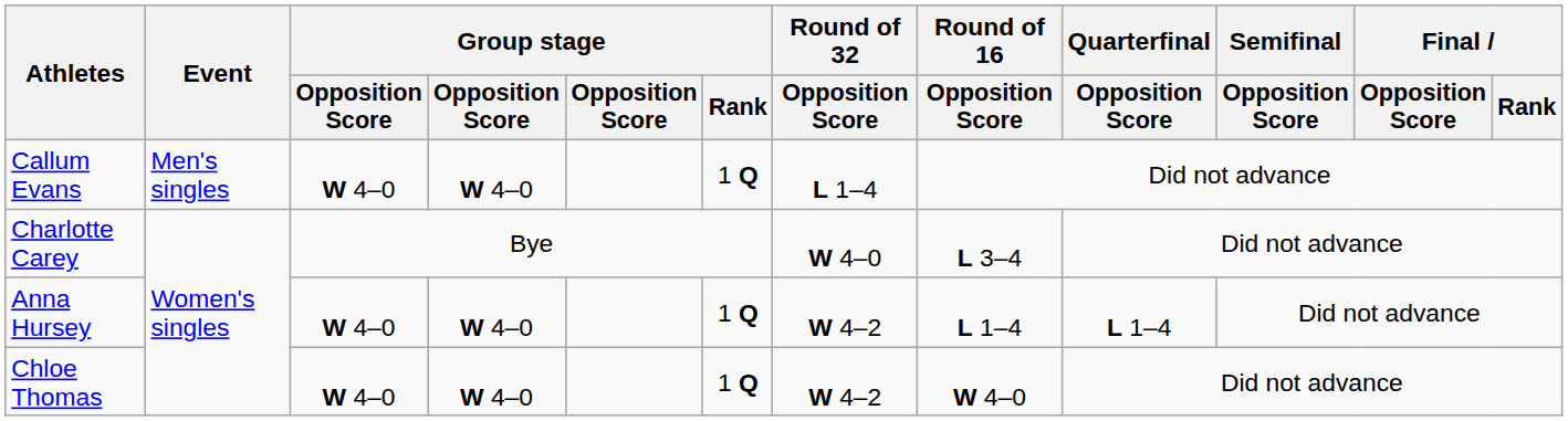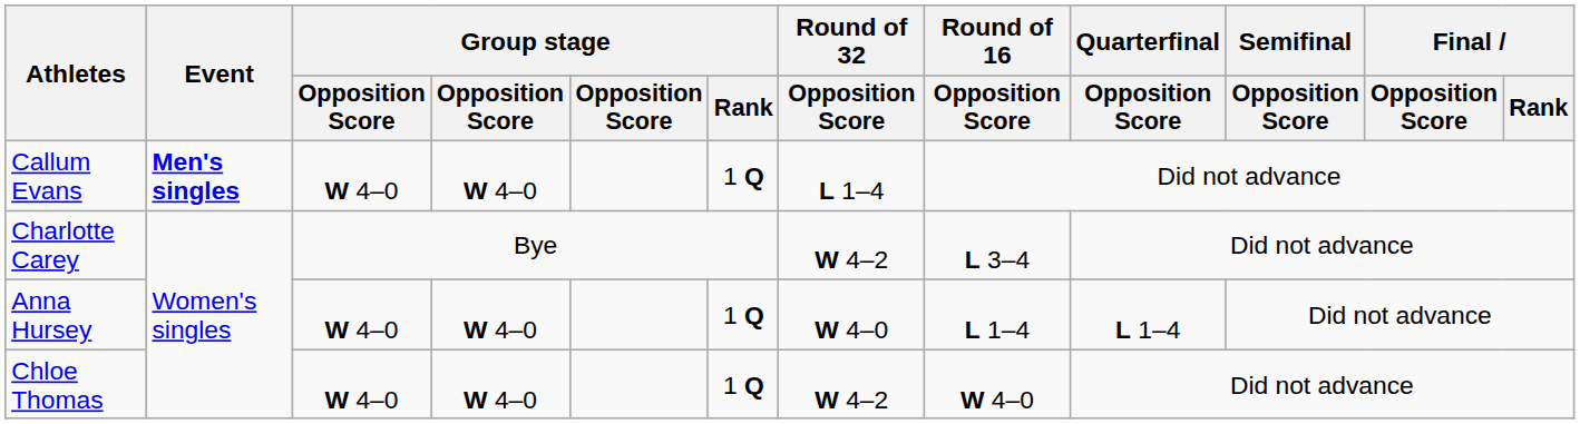 <table class=wikitable style=font-size:88%;text-align:center>
 <tr>
 <th rowspan=2>Athletes</th>
 <th rowspan=2>Event</th>
 <th colspan=4>Group stage</th>
 <th>Round of 32</th>
 <th>Round of 16</th>
 <th>Quarterfinal</th>
 <th>Semifinal</th>
 <th colspan=2>Final / </th>
 </tr>
 <tr style=font-size:95%>
 <th>Opposition<br>Score</th>
 <th>Opposition<br>Score</th>
 <th>Opposition<br>Score</th>
 <th>Rank</th>
 <th>Opposition<br>Score</th>
 <th>Opposition<br>Score</th>
 <th>Opposition<br>Score</th>
 <th>Opposition<br>Score</th>
 <th>Opposition<br>Score</th>
 <th>Rank</th>
 </tr>
 <tr>
 <td align=left><a href='#'>Callum Evans</a></td>
-<td align=left><a href='#'>Men's singles</a></td>
+<td align=left><strong><a href='#'>Men's singles</a></strong></td>
 <td><br><strong>W</strong> 4–0</td>
 <td><br><strong>W</strong> 4–0</td>
 <td></td>
 <td>1 <strong>Q</strong></td>
 <td><br><strong>L</strong> 1–4</td>
 <td colspan=5>Did not advance</td>
 </tr>
 <tr>
 <td align=left><a href='#'>Charlotte Carey</a></td>
 <td align=left rowspan=3><a href='#'>Women's singles</a></td>
 <td colspan=4>Bye</td>
-<td><br><strong>W</strong> 4–0</td>
+<td><br><strong>W</strong> 4–2</td>
 <td><br><strong>L</strong> 3–4</td>
 <td colspan=4>Did not advance</td>
 </tr>
 <tr>
 <td align=left><a href='#'>Anna Hursey</a></td>
 <td><br><strong>W</strong> 4–0</td>
 <td><br><strong>W</strong> 4–0</td>
 <td></td>
 <td>1 <strong>Q</strong></td>
-<td><br><strong>W</strong> 4–2</td>
+<td><br><strong>W</strong> 4–0</td>
 <td><br><strong>L</strong> 1–4</td>
 <td><br><strong>L</strong> 1–4</td>
 <td colspan=3>Did not advance</td>
 </tr>
 <tr>
 <td align=left><a href='#'>Chloe Thomas</a></td>
 <td><br><strong>W</strong> 4–0</td>
 <td><br><strong>W</strong> 4–0</td>
 <td></td>
 <td>1 <strong>Q</strong></td>
 <td><br><strong>W</strong> 4–2</td>
 <td><br><strong>W</strong> 4–0</td>
 <td colspan=4>Did not advance</td>
 </tr>
 </table>
